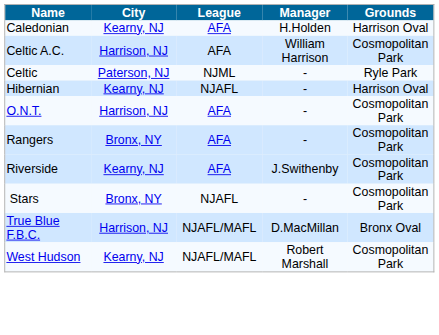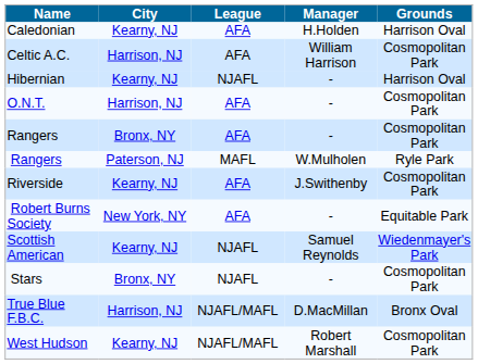 <table align=center cellpadding="1" cellspacing="0" style="background: #f9f9f9; border: 1px #aaa solid; border-collapse: collapse; font-size: 90%;" width=80%>
 <tr align=center bgcolor=#006699 style="color:white;">
 <th width=20% colspan=1>Name</th>
 <th width=20% colspan=1>City</th>
 <th width=20% colspan=1>League</th>
 <th width=20% colspan=1>Manager</th>
 <th width=20% colspan=1>Grounds</th>
 </tr>
 <tr align=center bgcolor=#F5FAFF>
 <td align=left>Caledonian</td>
 <td><a href='#'>Kearny, NJ</a></td>
 <td><a href='#'>AFA</a></td>
 <td>H.Holden</td>
 <td>Harrison Oval</td>
 </tr>
 <tr align=center bgcolor=#D0E7FF>
 <td align=left>Celtic A.C.</td>
 <td><a href='#'>Harrison, NJ</a></td>
 <td>AFA</td>
 <td>William Harrison</td>
 <td>Cosmopolitan Park</td>
 </tr>
-<tr align=center bgcolor=#F5FAFF>
-<td align=left>Celtic</td>
-<td><a href='#'>Paterson, NJ</a></td>
-<td>NJML</td>
-<td>-</td>
-<td>Ryle Park</td>
-</tr>
 <tr align=center bgcolor=#D0E7FF>
 <td align=left>Hibernian</td>
 <td><a href='#'>Kearny, NJ</a></td>
 <td>NJAFL</td>
 <td>-</td>
 <td>Harrison Oval</td>
 </tr>
 <tr align=center bgcolor=#F5FAFF>
 <td align=left><a href='#'>O.N.T.</a></td>
 <td><a href='#'>Harrison, NJ</a></td>
 <td><a href='#'>AFA</a></td>
 <td>-</td>
 <td>Cosmopolitan Park</td>
 </tr>
 <tr align=center bgcolor=#D0E7FF>
 <td align=left>Rangers</td>
 <td><a href='#'>Bronx, NY</a></td>
 <td><a href='#'>AFA</a></td>
 <td>-</td>
 <td>Cosmopolitan Park</td>
 </tr>
+<tr align=center bgcolor=#F5FAFF>
+<td align=left> <a href='#'>Rangers</a></td>
+<td><a href='#'>Paterson, NJ</a></td>
+<td>MAFL</td>
+<td>W.Mulholen</td>
+<td>Ryle Park</td>
+</tr>
 <tr align=center bgcolor=#D0E7FF>
 <td align=left>Riverside</td>
 <td><a href='#'>Kearny, NJ</a></td>
 <td><a href='#'>AFA</a></td>
 <td>J.Swithenby</td>
 <td>Cosmopolitan Park</td>
+</tr>
+<tr align=center bgcolor=#F5FAFF>
+<td align=left> <a href='#'>Robert Burns Society</a></td>
+<td><a href='#'>New York, NY</a></td>
+<td><a href='#'>AFA</a></td>
+<td>-</td>
+<td>Equitable Park</td>
+</tr>
+<tr align=center bgcolor=#D0E7FF>
+<td align=left><a href='#'>Scottish American</a></td>
+<td><a href='#'>Kearny, NJ</a></td>
+<td>NJAFL</td>
+<td>Samuel Reynolds</td>
+<td><a href='#'>Wiedenmayer's Park</a></td>
 </tr>
 <tr align=center bgcolor=#F5FAFF>
 <td align=left> Stars</td>
 <td><a href='#'>Bronx, NY</a></td>
 <td>NJAFL</td>
 <td>-</td>
 <td>Cosmopolitan Park</td>
 </tr>
 <tr align=center bgcolor=#D0E7FF>
 <td align=left><a href='#'>True Blue F.B.C.</a></td>
 <td><a href='#'>Harrison, NJ</a></td>
 <td>NJAFL/MAFL</td>
 <td>D.MacMillan</td>
 <td>Bronx Oval</td>
 </tr>
 <tr align=center bgcolor=#F5FAFF>
 <td align=left><a href='#'>West Hudson</a></td>
 <td><a href='#'>Kearny, NJ</a></td>
 <td>NJAFL/MAFL</td>
 <td>Robert Marshall</td>
 <td>Cosmopolitan Park</td>
 </tr>
 <tr align=center bgcolor=#D0E7FF>
 </tr>
 </table>
